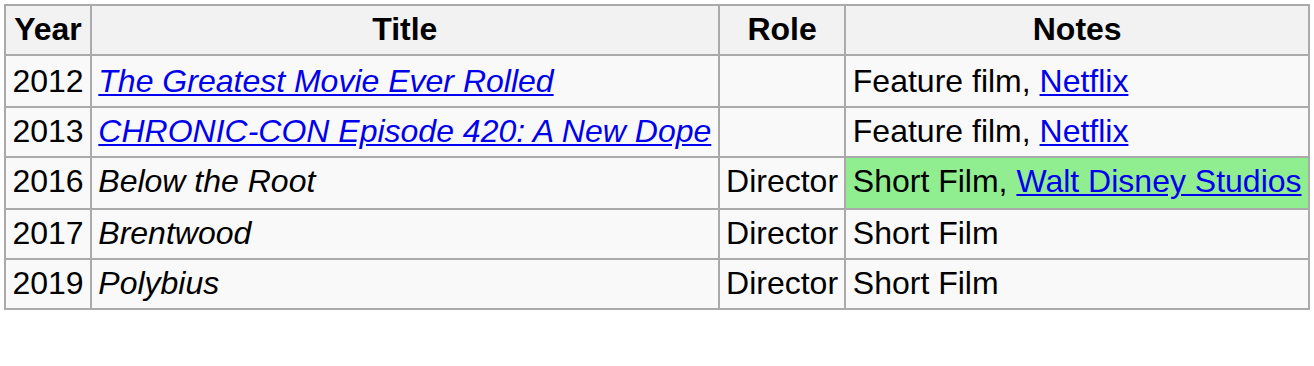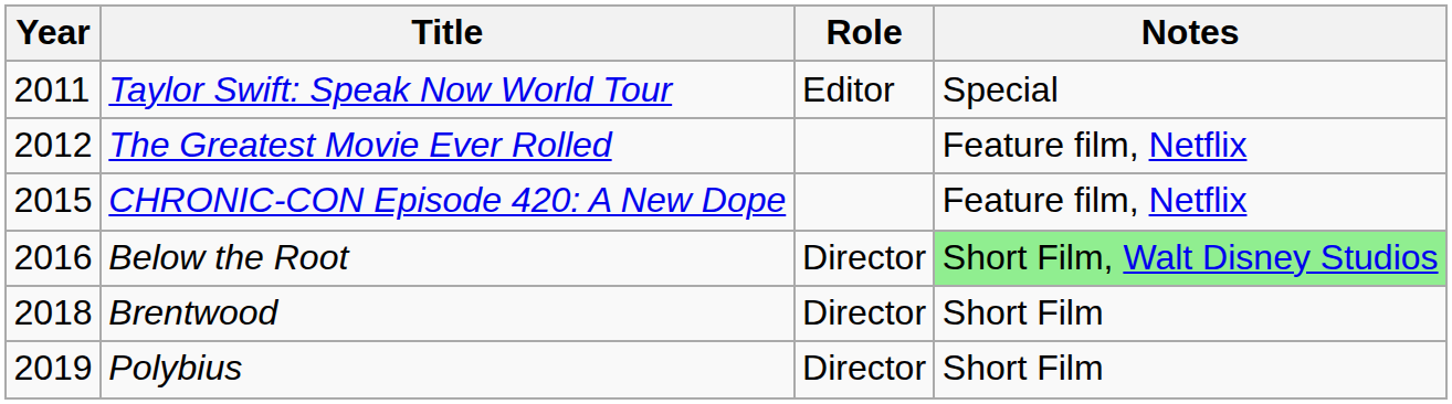 <table class="wikitable">
 <tr>
 <th>Year</th>
 <th>Title</th>
 <th>Role</th>
 <th>Notes</th>
 </tr>
 <tr>
+<td>2011</td>
+<td><em><a href='#'>Taylor Swift: Speak Now World Tour</a></em></td>
+<td>Editor</td>
+<td>Special</td>
+</tr>
+<tr>
 <td>2012</td>
 <td><a href='#'><em>The Greatest Movie Ever Rolled</em></a></td>
 <td></td>
 <td>Feature film, <a href='#'>Netflix</a></td>
 </tr>
 <tr>
-<td>2013</td>
+<td>2015</td>
 <td><a href='#'><em>CHRONIC-CON Episode 420: A New Dope</em></a></td>
 <td></td>
 <td>Feature film, <a href='#'>Netflix</a></td>
 </tr>
 <tr>
 <td>2016</td>
 <td><em>Below the Root</em></td>
 <td>Director</td>
 <td style="background: lightgreen;">Short Film, <a href='#'>Walt Disney Studios</a></td>
 </tr>
 <tr>
-<td>2017</td>
+<td>2018</td>
 <td><em>Brentwood</em></td>
 <td>Director</td>
 <td>Short Film</td>
 </tr>
 <tr>
 <td>2019</td>
 <td><em>Polybius</em></td>
 <td>Director</td>
 <td>Short Film</td>
 </tr>
 </table>
